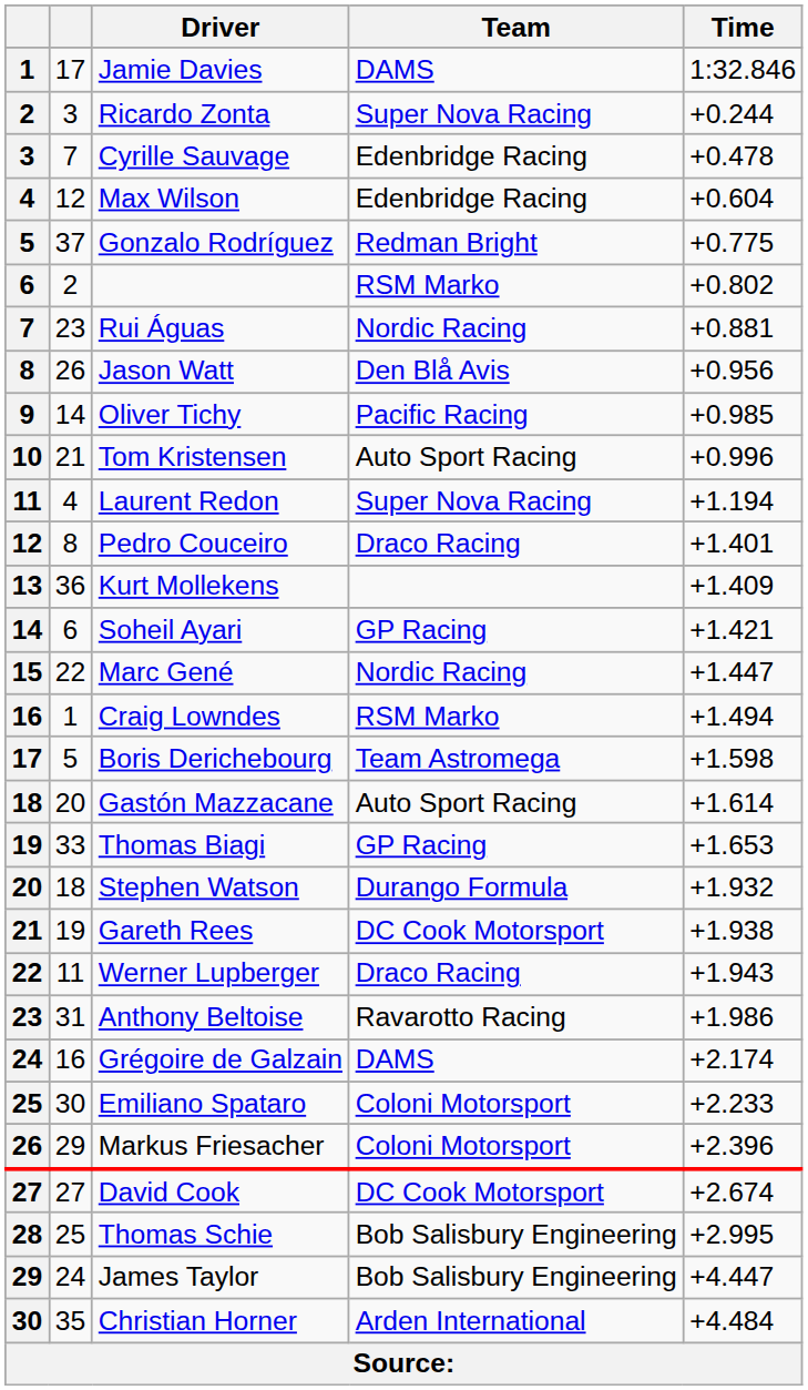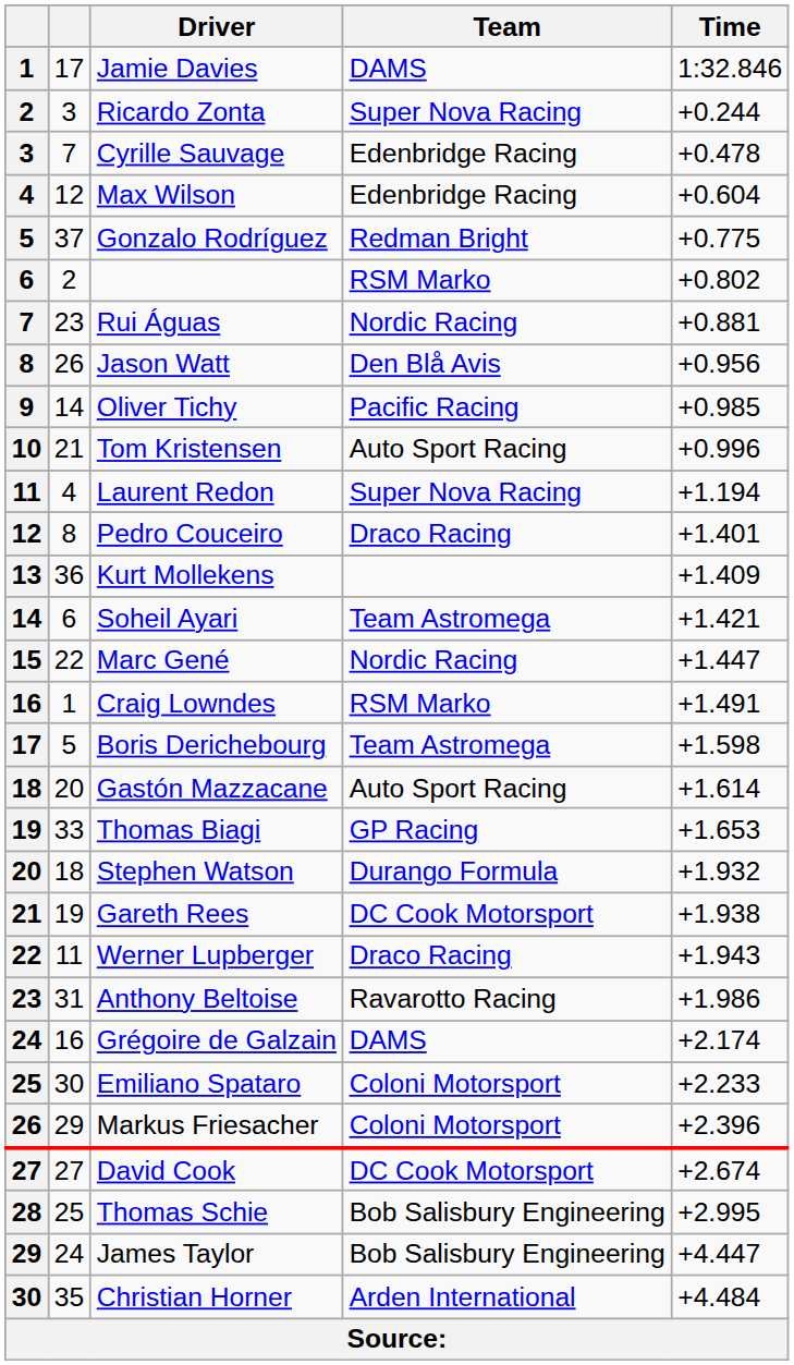 <table class="wikitable" style="font-size: 85%">
 <tr>
 <th></th>
 <th></th>
 <th>Driver</th>
 <th>Team</th>
 <th>Time</th>
 </tr>
 <tr>
 <th>1</th>
 <td align="center">17</td>
 <td> <a href='#'>Jamie Davies</a></td>
 <td><a href='#'>DAMS</a></td>
 <td>1:32.846</td>
 </tr>
 <tr>
 <th>2</th>
 <td align="center">3</td>
 <td> <a href='#'>Ricardo Zonta</a></td>
 <td><a href='#'>Super Nova Racing</a></td>
 <td>+0.244</td>
 </tr>
 <tr>
 <th>3</th>
 <td align="center">7</td>
 <td> <a href='#'>Cyrille Sauvage</a></td>
 <td>Edenbridge Racing</td>
 <td>+0.478</td>
 </tr>
 <tr>
 <th>4</th>
 <td align="center">12</td>
 <td> <a href='#'>Max Wilson</a></td>
 <td>Edenbridge Racing</td>
 <td>+0.604</td>
 </tr>
 <tr>
 <th>5</th>
 <td align="center">37</td>
 <td> <a href='#'>Gonzalo Rodríguez</a></td>
 <td><a href='#'>Redman Bright</a></td>
 <td>+0.775</td>
 </tr>
 <tr>
 <th>6</th>
 <td align="center">2</td>
 <td></td>
 <td><a href='#'>RSM Marko</a></td>
 <td>+0.802</td>
 </tr>
 <tr>
 <th>7</th>
 <td align="center">23</td>
 <td> <a href='#'>Rui Águas</a></td>
 <td><a href='#'>Nordic Racing</a></td>
 <td>+0.881</td>
 </tr>
 <tr>
 <th>8</th>
 <td align="center">26</td>
 <td> <a href='#'>Jason Watt</a></td>
 <td><a href='#'>Den Blå Avis</a></td>
 <td>+0.956</td>
 </tr>
 <tr>
 <th>9</th>
 <td align="center">14</td>
 <td> <a href='#'>Oliver Tichy</a></td>
 <td><a href='#'>Pacific Racing</a></td>
 <td>+0.985</td>
 </tr>
 <tr>
 <th>10</th>
 <td align="center">21</td>
 <td> <a href='#'>Tom Kristensen</a></td>
 <td>Auto Sport Racing</td>
 <td>+0.996</td>
 </tr>
 <tr>
 <th>11</th>
 <td align="center">4</td>
 <td> <a href='#'>Laurent Redon</a></td>
 <td><a href='#'>Super Nova Racing</a></td>
 <td>+1.194</td>
 </tr>
 <tr>
 <th>12</th>
 <td align="center">8</td>
 <td> <a href='#'>Pedro Couceiro</a></td>
 <td><a href='#'>Draco Racing</a></td>
 <td>+1.401</td>
 </tr>
 <tr>
 <th>13</th>
 <td align="center">36</td>
 <td> <a href='#'>Kurt Mollekens</a></td>
 <td></td>
 <td>+1.409</td>
 </tr>
 <tr>
 <th>14</th>
 <td align="center">6</td>
 <td> <a href='#'>Soheil Ayari</a></td>
-<td><a href='#'>GP Racing</a></td>
+<td><a href='#'>Team Astromega</a></td>
 <td>+1.421</td>
 </tr>
 <tr>
 <th>15</th>
 <td align="center">22</td>
 <td> <a href='#'>Marc Gené</a></td>
 <td><a href='#'>Nordic Racing</a></td>
 <td>+1.447</td>
 </tr>
 <tr>
 <th>16</th>
 <td align="center">1</td>
 <td> <a href='#'>Craig Lowndes</a></td>
 <td><a href='#'>RSM Marko</a></td>
-<td>+1.494</td>
+<td>+1.491</td>
 </tr>
 <tr>
 <th>17</th>
 <td align="center">5</td>
 <td> <a href='#'>Boris Derichebourg</a></td>
 <td><a href='#'>Team Astromega</a></td>
 <td>+1.598</td>
 </tr>
 <tr>
 <th>18</th>
 <td align="center">20</td>
 <td> <a href='#'>Gastón Mazzacane</a></td>
 <td>Auto Sport Racing</td>
 <td>+1.614</td>
 </tr>
 <tr>
 <th>19</th>
 <td align="center">33</td>
 <td> <a href='#'>Thomas Biagi</a></td>
 <td><a href='#'>GP Racing</a></td>
 <td>+1.653</td>
 </tr>
 <tr>
 <th>20</th>
 <td align="center">18</td>
 <td> <a href='#'>Stephen Watson</a></td>
 <td><a href='#'>Durango Formula</a></td>
 <td>+1.932</td>
 </tr>
 <tr>
 <th>21</th>
 <td align="center">19</td>
 <td> <a href='#'>Gareth Rees</a></td>
 <td><a href='#'>DC Cook Motorsport</a></td>
 <td>+1.938</td>
 </tr>
 <tr>
 <th>22</th>
 <td align="center">11</td>
 <td> <a href='#'>Werner Lupberger</a></td>
 <td><a href='#'>Draco Racing</a></td>
 <td>+1.943</td>
 </tr>
 <tr>
 <th>23</th>
 <td align="center">31</td>
 <td> <a href='#'>Anthony Beltoise</a></td>
 <td>Ravarotto Racing</td>
 <td>+1.986</td>
 </tr>
 <tr>
 <th>24</th>
 <td align="center">16</td>
 <td> <a href='#'>Grégoire de Galzain</a></td>
 <td><a href='#'>DAMS</a></td>
 <td>+2.174</td>
 </tr>
 <tr>
 <th>25</th>
 <td align="center">30</td>
 <td> <a href='#'>Emiliano Spataro</a></td>
 <td><a href='#'>Coloni Motorsport</a></td>
 <td>+2.233</td>
 </tr>
 <tr>
 <th>26</th>
 <td align="center">29</td>
 <td> Markus Friesacher</td>
 <td><a href='#'>Coloni Motorsport</a></td>
 <td>+2.396</td>
 </tr>
 <tr style="border-top: solid 2.5px red;">
 <th>27</th>
 <td align="center">27</td>
 <td> <a href='#'>David Cook</a></td>
 <td><a href='#'>DC Cook Motorsport</a></td>
 <td>+2.674</td>
 </tr>
 <tr>
 <th>28</th>
 <td align="center">25</td>
 <td> <a href='#'>Thomas Schie</a></td>
 <td>Bob Salisbury Engineering</td>
 <td>+2.995</td>
 </tr>
 <tr>
 <th>29</th>
 <td align="center">24</td>
 <td> James Taylor</td>
 <td>Bob Salisbury Engineering</td>
 <td>+4.447</td>
 </tr>
 <tr>
 <th>30</th>
 <td align="center">35</td>
 <td> <a href='#'>Christian Horner</a></td>
 <td><a href='#'>Arden International</a></td>
 <td>+4.484</td>
 </tr>
 <tr>
 <th colspan="5">Source:</th>
 </tr>
 </table>
